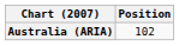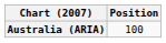 <table class="wikitable plainrowheaders" style="text-align:center">
 <tr>
 <th scope="col">Chart (2007)</th>
 <th scope="col">Position</th>
 </tr>
 <tr>
 <th scope="row">Australia (ARIA)</th>
-<td>102</td>
+<td>100</td>
 </tr>
 </table>
